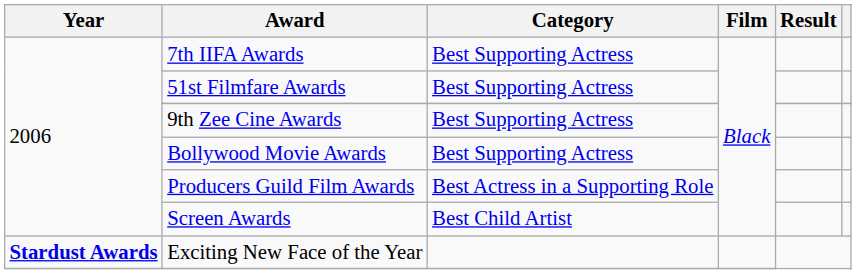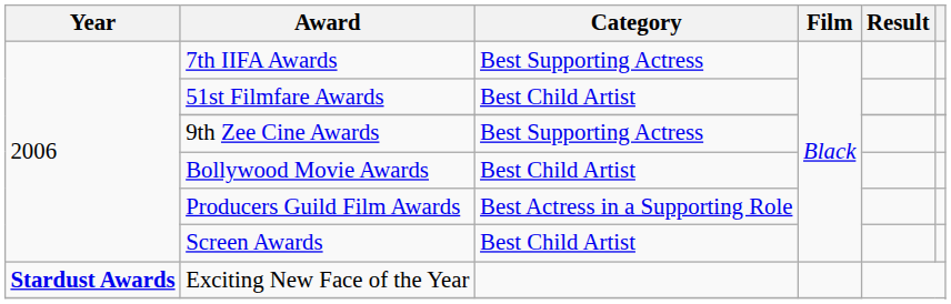 <table class="wikitable sortable plainrowheaders">
 <tr>
 <th scope="col">Year</th>
 <th scope="col">Award</th>
 <th scope="col">Category</th>
 <th scope="col">Film</th>
 <th scope="col">Result</th>
 <th scope="col" class="unsortable"></th>
 </tr>
 <tr>
 <td rowspan="7">2006</td>
 <td><a href='#'>7th IIFA Awards</a></td>
 <td><a href='#'>Best Supporting Actress</a></td>
 <td rowspan="7"><em><a href='#'>Black</a></em></td>
 <td></td>
 <td></td>
 </tr>
 <tr>
 <td><a href='#'>51st Filmfare Awards</a></td>
-<td><a href='#'>Best Supporting Actress</a></td>
+<td><a href='#'>Best Child Artist</a></td>
 <td></td>
 <td></td>
 </tr>
 <tr>
 </tr>
 <tr>
 <td>9th <a href='#'>Zee Cine Awards</a></td>
 <td><a href='#'>Best Supporting Actress</a></td>
 <td></td>
 <td></td>
 </tr>
 <tr>
 <td><a href='#'>Bollywood Movie Awards</a></td>
-<td><a href='#'>Best Supporting Actress</a></td>
+<td><a href='#'>Best Child Artist</a></td>
 <td></td>
 <td></td>
 </tr>
 <tr>
 <td><a href='#'>Producers Guild Film Awards</a></td>
 <td><a href='#'>Best Actress in a Supporting Role</a></td>
 <td></td>
 <td></td>
 </tr>
 <tr>
 <td><a href='#'>Screen Awards</a></td>
 <td><a href='#'>Best Child Artist</a></td>
 <td></td>
 <td></td>
 </tr>
 <tr>
 <td><strong><a href='#'>Stardust Awards</a></strong></td>
 <td>Exciting New Face of the Year</td>
 <td></td>
 <td></td>
 </tr>
 <tr>
 </tr>
 </table>
